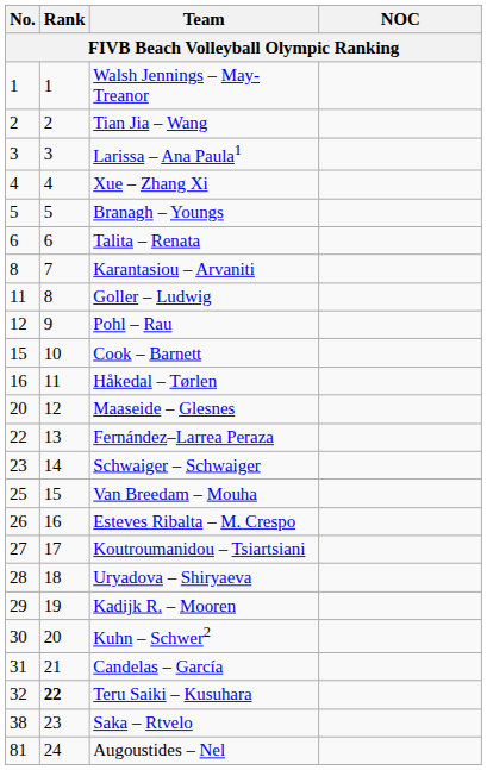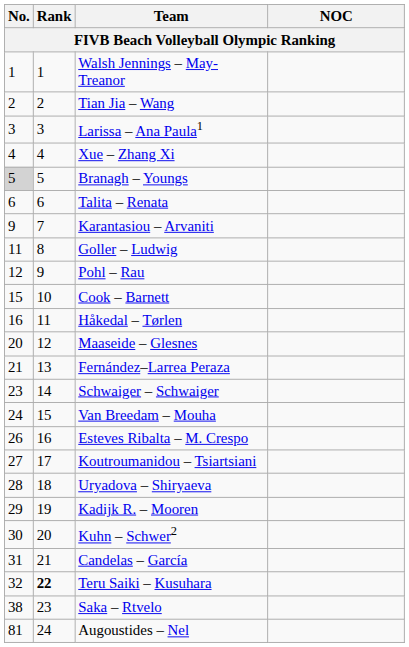 <table class="wikitable sortable">
 <tr>
 <th width=20>No.</th>
 <th width=20>Rank</th>
 <th width=200>Team</th>
 <th width=140>NOC</th>
 </tr>
 <tr>
 <th colspan="4">FIVB Beach Volleyball Olympic Ranking</th>
 </tr>
 <tr>
 <td>1</td>
 <td>1</td>
 <td><a href='#'>Walsh Jennings</a> – <a href='#'>May-Treanor</a></td>
 <td></td>
 </tr>
 <tr>
 <td>2</td>
 <td>2</td>
 <td><a href='#'>Tian Jia</a> – <a href='#'>Wang</a></td>
 <td></td>
 </tr>
 <tr>
 <td>3</td>
 <td>3</td>
 <td><a href='#'>Larissa</a> – <a href='#'>Ana Paula</a><sup>1</sup></td>
 <td></td>
 </tr>
 <tr>
 <td>4</td>
 <td>4</td>
 <td><a href='#'>Xue</a> – <a href='#'>Zhang Xi</a></td>
 <td></td>
 </tr>
 <tr>
-<td>5</td>
+<td style="background: lightgrey;">5</td>
 <td>5</td>
 <td><a href='#'>Branagh</a> – <a href='#'>Youngs</a></td>
 <td></td>
 </tr>
 <tr>
 <td>6</td>
 <td>6</td>
 <td><a href='#'>Talita</a> – <a href='#'>Renata</a></td>
 <td></td>
 </tr>
 <tr>
-<td>8</td>
+<td>9</td>
 <td>7</td>
 <td><a href='#'>Karantasiou</a> – <a href='#'>Arvaniti</a></td>
 <td></td>
 </tr>
 <tr>
 <td>11</td>
 <td>8</td>
 <td><a href='#'>Goller</a> – <a href='#'>Ludwig</a></td>
 <td></td>
 </tr>
 <tr>
 <td>12</td>
 <td>9</td>
 <td><a href='#'>Pohl</a> – <a href='#'>Rau</a></td>
 <td></td>
 </tr>
 <tr>
 <td>15</td>
 <td>10</td>
 <td><a href='#'>Cook</a> – <a href='#'>Barnett</a></td>
 <td></td>
 </tr>
 <tr>
 <td>16</td>
 <td>11</td>
 <td><a href='#'>Håkedal</a> – <a href='#'>Tørlen</a></td>
 <td></td>
 </tr>
 <tr>
 <td>20</td>
 <td>12</td>
 <td><a href='#'>Maaseide</a> – <a href='#'>Glesnes</a></td>
 <td></td>
 </tr>
 <tr>
-<td>22</td>
+<td>21</td>
 <td>13</td>
 <td><a href='#'>Fernández</a>–<a href='#'>Larrea Peraza</a></td>
 <td></td>
 </tr>
 <tr>
 <td>23</td>
 <td>14</td>
 <td><a href='#'>Schwaiger</a> – <a href='#'>Schwaiger</a></td>
 <td></td>
 </tr>
 <tr>
-<td>25</td>
+<td>24</td>
 <td>15</td>
 <td><a href='#'>Van Breedam</a> – <a href='#'>Mouha</a></td>
 <td></td>
 </tr>
 <tr>
 <td>26</td>
 <td>16</td>
 <td><a href='#'>Esteves Ribalta</a> – <a href='#'>M. Crespo</a></td>
 <td></td>
 </tr>
 <tr>
 <td>27</td>
 <td>17</td>
 <td><a href='#'>Koutroumanidou</a> – <a href='#'>Tsiartsiani</a></td>
 <td></td>
 </tr>
 <tr>
 <td>28</td>
 <td>18</td>
 <td><a href='#'>Uryadova</a> – <a href='#'>Shiryaeva</a></td>
 <td></td>
 </tr>
 <tr>
 <td>29</td>
 <td>19</td>
 <td><a href='#'>Kadijk R.</a> – <a href='#'>Mooren</a></td>
 <td></td>
 </tr>
 <tr>
 <td>30</td>
 <td>20</td>
 <td><a href='#'>Kuhn</a> – <a href='#'>Schwer</a><sup>2</sup></td>
 <td></td>
 </tr>
 <tr>
 <td>31</td>
 <td>21</td>
 <td><a href='#'>Candelas</a> – <a href='#'>García</a></td>
 <td></td>
 </tr>
 <tr>
 <td>32</td>
 <td><strong>22</strong></td>
 <td><a href='#'>Teru Saiki</a> – <a href='#'>Kusuhara</a></td>
 <td></td>
 </tr>
 <tr>
 <td>38</td>
 <td>23</td>
 <td><a href='#'>Saka</a> – <a href='#'>Rtvelo</a></td>
 <td></td>
 </tr>
 <tr>
 <td>81</td>
 <td>24</td>
 <td>Augoustides – <a href='#'>Nel</a></td>
 <td></td>
 </tr>
 </table>
